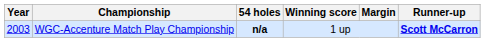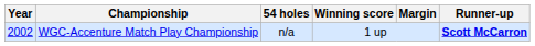 <table class="wikitable">
 <tr>
 <th>Year</th>
 <th>Championship</th>
 <th>54 holes</th>
 <th>Winning score</th>
 <th>Margin</th>
 <th>Runner-up</th>
 </tr>
 <tr style="background:#D6E8FF;">
-<td><a href='#'>2003</a></td>
+<td><a href='#'>2002</a></td>
 <td><a href='#'>WGC-Accenture Match Play Championship</a></td>
-<td align=center><strong>n/a</strong></td>
+<td align=center>n/a</td>
 <td colspan=2 align=center>1 up</td>
 <td><strong> <a href='#'>Scott McCarron</a></strong></td>
 </tr>
 </table>
